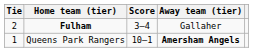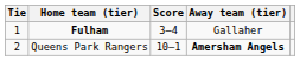 <table class="wikitable" style="text-align:center; font-size:85%">
 <tr>
 <th>Tie</th>
 <th>Home team (tier)</th>
 <th>Score</th>
 <th>Away team (tier)</th>
 <th></th>
 </tr>
 <tr>
-<td align="center">2</td>
+<td align="center">1</td>
 <td><strong>Fulham</strong></td>
 <td align="center">3–4</td>
 <td>Gallaher</td>
 <td></td>
 </tr>
 <tr>
-<td align="center">1</td>
+<td align="center">2</td>
 <td>Queens Park Rangers</td>
 <td align="center">10–1</td>
 <td><strong>Amersham Angels</strong></td>
 <td></td>
 </tr>
 </table>
